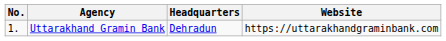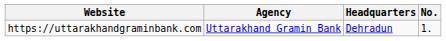 <table class="sortable wikitable" style="margin: 1em auto 1em auto;">
 <tr>
-<th>No.</th>
+<th>Website</th>
 <th>Agency</th>
 <th>Headquarters</th>
-<th>Website</th>
+<th>No.</th>
 </tr>
 <tr>
-<td>1.</td>
+<td>https://uttarakhandgraminbank.com</td>
 <td><a href='#'>Uttarakhand Gramin Bank</a></td>
 <td><a href='#'>Dehradun</a></td>
-<td>https://uttarakhandgraminbank.com</td>
+<td>1.</td>
 </tr>
 </table>
